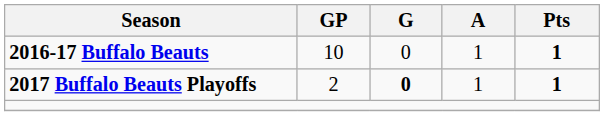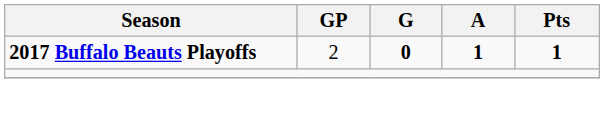 <table class="wikitable sortable" style="text-align:center;">
 <tr>
 <th style="width:225px;">Season</th>
 <th style="width:50px;">GP</th>
 <th style="width:50px;">G</th>
 <th style="width:50px;">A</th>
 <th style="width:60px;">Pts</th>
 </tr>
 <tr>
-<td style="text-align:left;"><strong>2016-17 <a href='#'>Buffalo Beauts</a></strong></td>
-<td>10</td>
-<td>0</td>
-<td>1</td>
-<td><strong>1</strong></td>
-</tr>
-<tr>
 <td style="text-align:left;"><strong>2017 <a href='#'>Buffalo Beauts</a> Playoffs</strong></td>
 <td>2</td>
 <td><strong>0</strong></td>
-<td>1</td>
+<td><strong>1</strong></td>
 <td><strong>1</strong></td>
 </tr>
 <tr>
 <td colspan="5"></td>
 </tr>
 <tr>
 </tr>
 </table>
